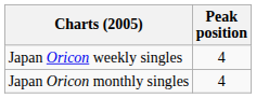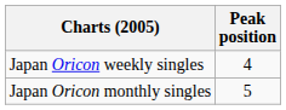 <table class="wikitable">
 <tr>
 <th>Charts (2005)</th>
 <th>Peak<br>position</th>
 </tr>
 <tr>
 <td>Japan <em><a href='#'>Oricon</a></em> weekly singles</td>
 <td align="center">4</td>
 </tr>
 <tr>
 <td>Japan <em>Oricon</em> monthly singles</td>
-<td align="center">4</td>
+<td align="center">5</td>
 </tr>
 </table>
